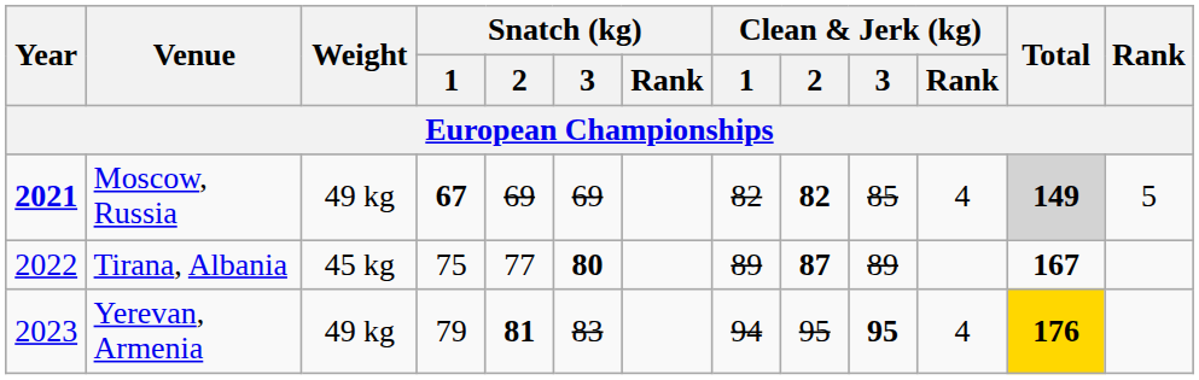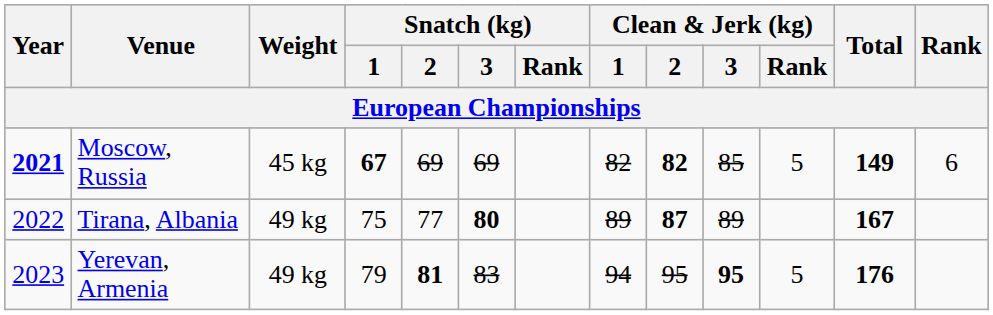 <table class = "wikitable" style="text-align:center;">
 <tr>
 <th rowspan=2 width=40>Year</th>
 <th rowspan=2 width=250>Venue</th>
 <th rowspan=2 width=60>Weight</th>
 <th colspan=4>Snatch (kg)</th>
 <th colspan=4>Clean & Jerk (kg)</th>
 <th rowspan=2 width=65>Total</th>
 <th rowspan=2 width=40>Rank</th>
 </tr>
 <tr>
 <th width=65>1</th>
 <th width=65>2</th>
 <th width=65>3</th>
 <th width=45>Rank</th>
 <th width=65>1</th>
 <th width=65>2</th>
 <th width=65>3</th>
 <th width=45>Rank</th>
 </tr>
 <tr>
 <th colspan=13><a href='#'>European Championships</a></th>
 </tr>
 <tr>
 <td><strong><a href='#'>2021</a></strong></td>
 <td align=left> <a href='#'>Moscow</a>, <a href='#'>Russia</a></td>
-<td>49 kg</td>
+<td>45 kg</td>
 <td><strong>67</strong></td>
 <td><s>69</s></td>
 <td><s>69</s></td>
 <td></td>
 <td><s>82</s></td>
 <td><strong>82</strong></td>
 <td><s>85</s></td>
-<td>4</td>
-<td style="background: lightgrey;"><strong>149</strong></td>
 <td>5</td>
+<td><strong>149</strong></td>
+<td>6</td>
 </tr>
 <tr>
 <td><a href='#'>2022</a></td>
 <td align=left> <a href='#'>Tirana</a>, <a href='#'>Albania</a></td>
-<td>45 kg</td>
+<td>49 kg</td>
 <td>75</td>
 <td>77</td>
 <td><strong>80</strong></td>
 <td></td>
 <td><s>89</s></td>
 <td><strong>87</strong></td>
 <td><s>89</s></td>
 <td></td>
 <td><strong>167</strong></td>
 <td></td>
 </tr>
 <tr>
 <td><a href='#'>2023</a></td>
 <td align=left> <a href='#'>Yerevan</a>, <a href='#'>Armenia</a></td>
 <td>49 kg</td>
 <td>79</td>
 <td><strong>81</strong></td>
 <td><s>83</s></td>
 <td></td>
 <td><s>94</s></td>
 <td><s>95</s></td>
 <td><strong>95</strong></td>
-<td>4</td>
-<td style="background: gold;"><strong>176</strong></td>
+<td>5</td>
+<td><strong>176</strong></td>
 <td></td>
 </tr>
 </table>
